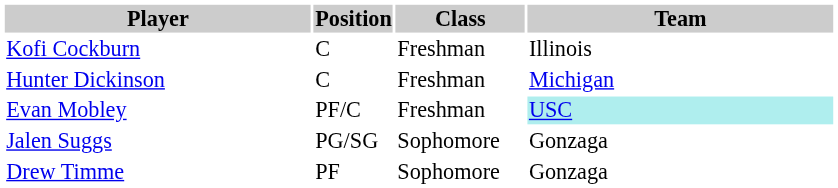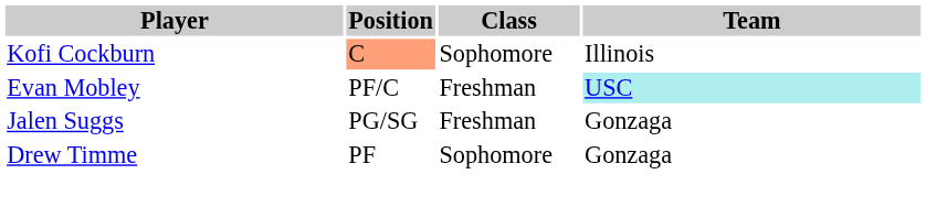 <table style="width:600px" "border:'1' 'solid' 'gray' ">
 <tr>
 <th style="background:#ccc; width:40%;">Player</th>
 <th style="background:#ccc; width:4%;">Position</th>
 <th style="background:#ccc; width:16%;">Class</th>
 <th style="background:#ccc; width:40%;">Team</th>
 </tr>
 <tr>
 <td><a href='#'>Kofi Cockburn</a></td>
-<td>C</td>
-<td>Freshman</td>
+<td style="background: lightsalmon;">C</td>
+<td>Sophomore</td>
 <td>Illinois</td>
-</tr>
-<tr>
-<td><a href='#'>Hunter Dickinson</a></td>
-<td>C</td>
-<td>Freshman</td>
-<td><a href='#'>Michigan</a></td>
 </tr>
 <tr>
 <td><a href='#'>Evan Mobley</a></td>
 <td>PF/C</td>
 <td>Freshman</td>
 <td style="background: paleturquoise;"><a href='#'>USC</a></td>
 </tr>
 <tr>
 <td><a href='#'>Jalen Suggs</a></td>
 <td>PG/SG</td>
-<td>Sophomore</td>
+<td>Freshman</td>
 <td>Gonzaga</td>
 </tr>
 <tr>
 <td><a href='#'>Drew Timme</a></td>
 <td>PF</td>
 <td>Sophomore</td>
 <td>Gonzaga</td>
 </tr>
 </table>
